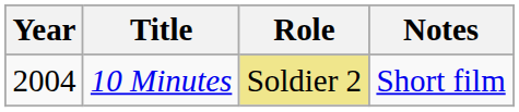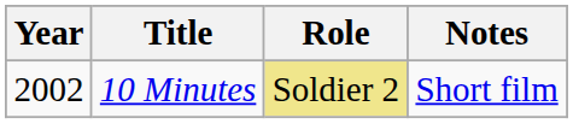 <table class="wikitable sortable">
 <tr>
 <th>Year</th>
 <th>Title</th>
 <th>Role</th>
 <th class="unsortable">Notes</th>
 </tr>
 <tr>
-<td>2004</td>
+<td>2002</td>
 <td><em><a href='#'>10 Minutes</a></em></td>
 <td style="background: khaki;">Soldier 2</td>
 <td><a href='#'>Short film</a></td>
 </tr>
 </table>
